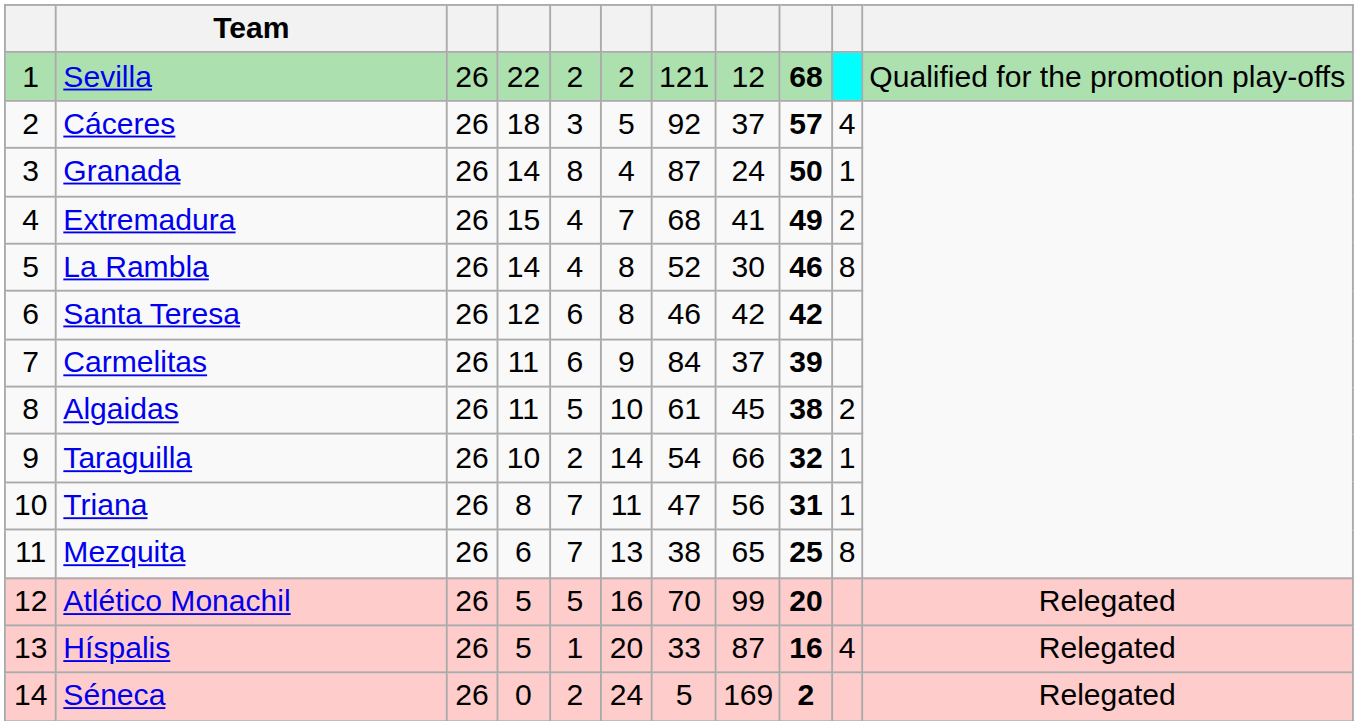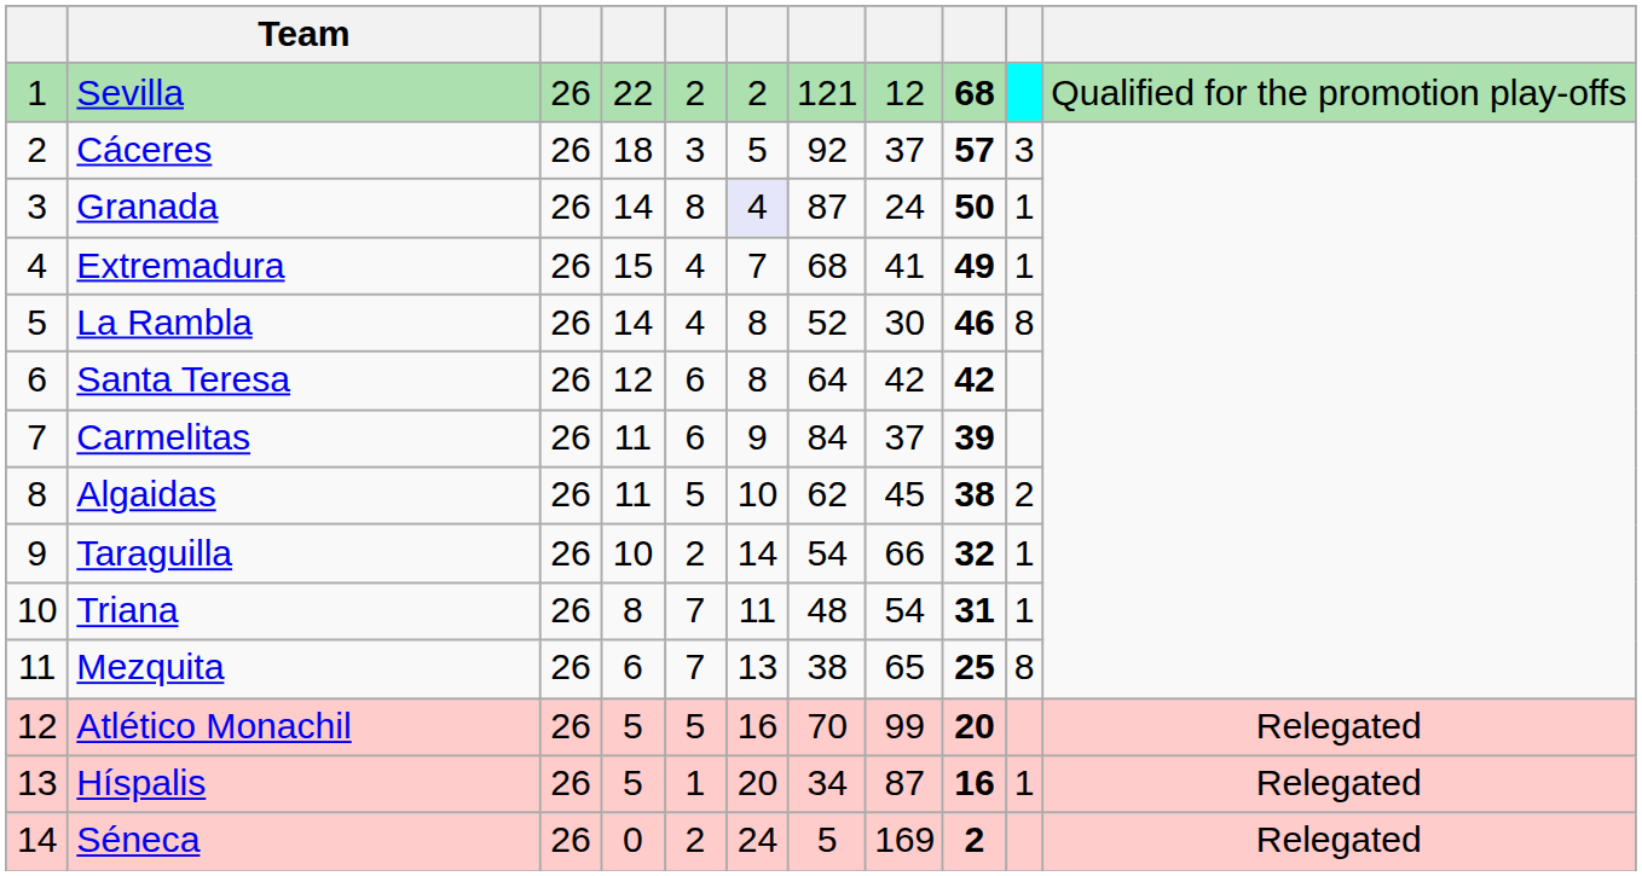 <table class="wikitable" style="text-align: center;">
 <tr>
 <th width=20></th>
 <th width=200>Team</th>
 <th width=20></th>
 <th width=20></th>
 <th width=20></th>
 <th width=20></th>
 <th width=20></th>
 <th width=20></th>
 <th width=20></th>
 <th></th>
 <th></th>
 </tr>
 <tr bgcolor=ACE1AF>
 <td>1</td>
 <td align="left"><a href='#'>Sevilla</a></td>
 <td>26</td>
 <td>22</td>
 <td>2</td>
 <td>2</td>
 <td>121</td>
 <td>12</td>
 <td><strong>68</strong></td>
 <td bgcolor=00FFFF></td>
 <td>Qualified for the promotion play-offs</td>
 </tr>
 <tr>
 <td>2</td>
 <td align="left"><a href='#'>Cáceres</a></td>
 <td>26</td>
 <td>18</td>
 <td>3</td>
 <td>5</td>
 <td>92</td>
 <td>37</td>
 <td><strong>57</strong></td>
-<td>4</td>
+<td>3</td>
 </tr>
 <tr>
 <td>3</td>
 <td align="left"><a href='#'>Granada</a></td>
 <td>26</td>
 <td>14</td>
 <td>8</td>
-<td>4</td>
+<td style="background: lavender;">4</td>
 <td>87</td>
 <td>24</td>
 <td><strong>50</strong></td>
 <td>1</td>
 </tr>
 <tr>
 <td>4</td>
 <td align="left"><a href='#'>Extremadura</a></td>
 <td>26</td>
 <td>15</td>
 <td>4</td>
 <td>7</td>
 <td>68</td>
 <td>41</td>
 <td><strong>49</strong></td>
-<td>2</td>
+<td>1</td>
 </tr>
 <tr>
 <td>5</td>
 <td align="left"><a href='#'>La Rambla</a></td>
 <td>26</td>
 <td>14</td>
 <td>4</td>
 <td>8</td>
 <td>52</td>
 <td>30</td>
 <td><strong>46</strong></td>
 <td>8</td>
 </tr>
 <tr>
 <td>6</td>
 <td align="left"><a href='#'>Santa Teresa</a></td>
 <td>26</td>
 <td>12</td>
 <td>6</td>
 <td>8</td>
-<td>46</td>
+<td>64</td>
 <td>42</td>
 <td><strong>42</strong></td>
 <td></td>
 </tr>
 <tr>
 <td>7</td>
 <td align="left"><a href='#'>Carmelitas</a></td>
 <td>26</td>
 <td>11</td>
 <td>6</td>
 <td>9</td>
 <td>84</td>
 <td>37</td>
 <td><strong>39</strong></td>
 <td></td>
 </tr>
 <tr>
 <td>8</td>
 <td align="left"><a href='#'>Algaidas</a></td>
 <td>26</td>
 <td>11</td>
 <td>5</td>
 <td>10</td>
-<td>61</td>
+<td>62</td>
 <td>45</td>
 <td><strong>38</strong></td>
 <td>2</td>
 </tr>
 <tr>
 <td>9</td>
 <td align="left"><a href='#'>Taraguilla</a></td>
 <td>26</td>
 <td>10</td>
 <td>2</td>
 <td>14</td>
 <td>54</td>
 <td>66</td>
 <td><strong>32</strong></td>
 <td>1</td>
 </tr>
 <tr>
 <td>10</td>
 <td align="left"><a href='#'>Triana</a></td>
 <td>26</td>
 <td>8</td>
 <td>7</td>
 <td>11</td>
-<td>47</td>
-<td>56</td>
+<td>48</td>
+<td>54</td>
 <td><strong>31</strong></td>
 <td>1</td>
 </tr>
 <tr>
 <td>11</td>
 <td align="left"><a href='#'>Mezquita</a></td>
 <td>26</td>
 <td>6</td>
 <td>7</td>
 <td>13</td>
 <td>38</td>
 <td>65</td>
 <td><strong>25</strong></td>
 <td>8</td>
 </tr>
 <tr bgcolor=FFCCCC>
 <td>12</td>
 <td align="left"><a href='#'>Atlético Monachil</a></td>
 <td>26</td>
 <td>5</td>
 <td>5</td>
 <td>16</td>
 <td>70</td>
 <td>99</td>
 <td><strong>20</strong></td>
 <td></td>
 <td>Relegated</td>
 </tr>
 <tr bgcolor=FFCCCC>
 <td>13</td>
 <td align="left"><a href='#'>Híspalis</a></td>
 <td>26</td>
 <td>5</td>
 <td>1</td>
 <td>20</td>
-<td>33</td>
+<td>34</td>
 <td>87</td>
 <td><strong>16</strong></td>
-<td>4</td>
+<td>1</td>
 <td>Relegated</td>
 </tr>
 <tr bgcolor=FFCCCC>
 <td>14</td>
 <td align="left"><a href='#'>Séneca</a></td>
 <td>26</td>
 <td>0</td>
 <td>2</td>
 <td>24</td>
 <td>5</td>
 <td>169</td>
 <td><strong>2</strong></td>
 <td></td>
 <td>Relegated</td>
 </tr>
 </table>
